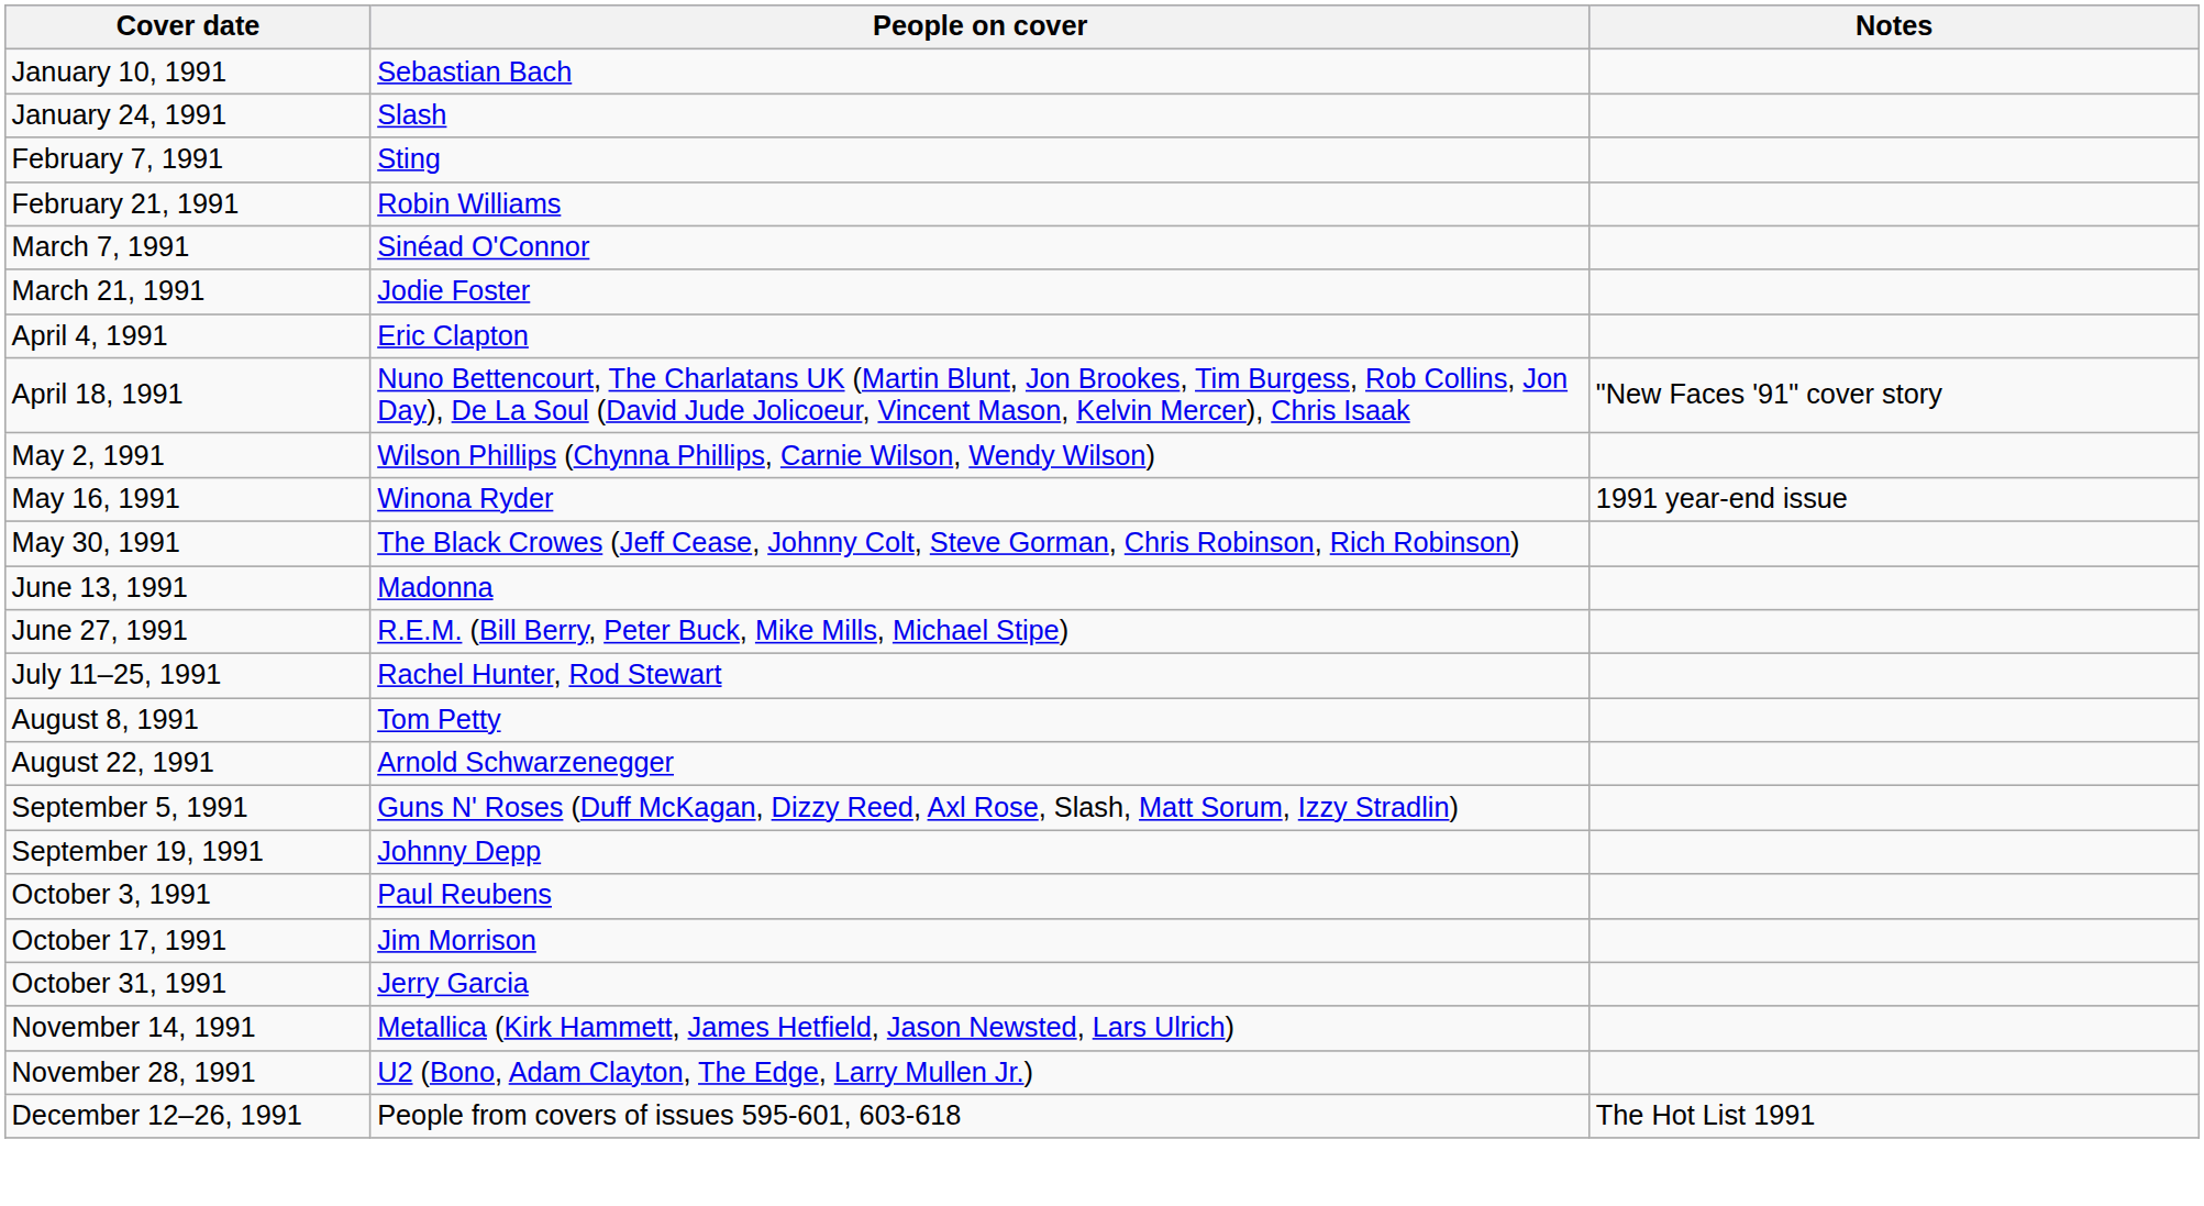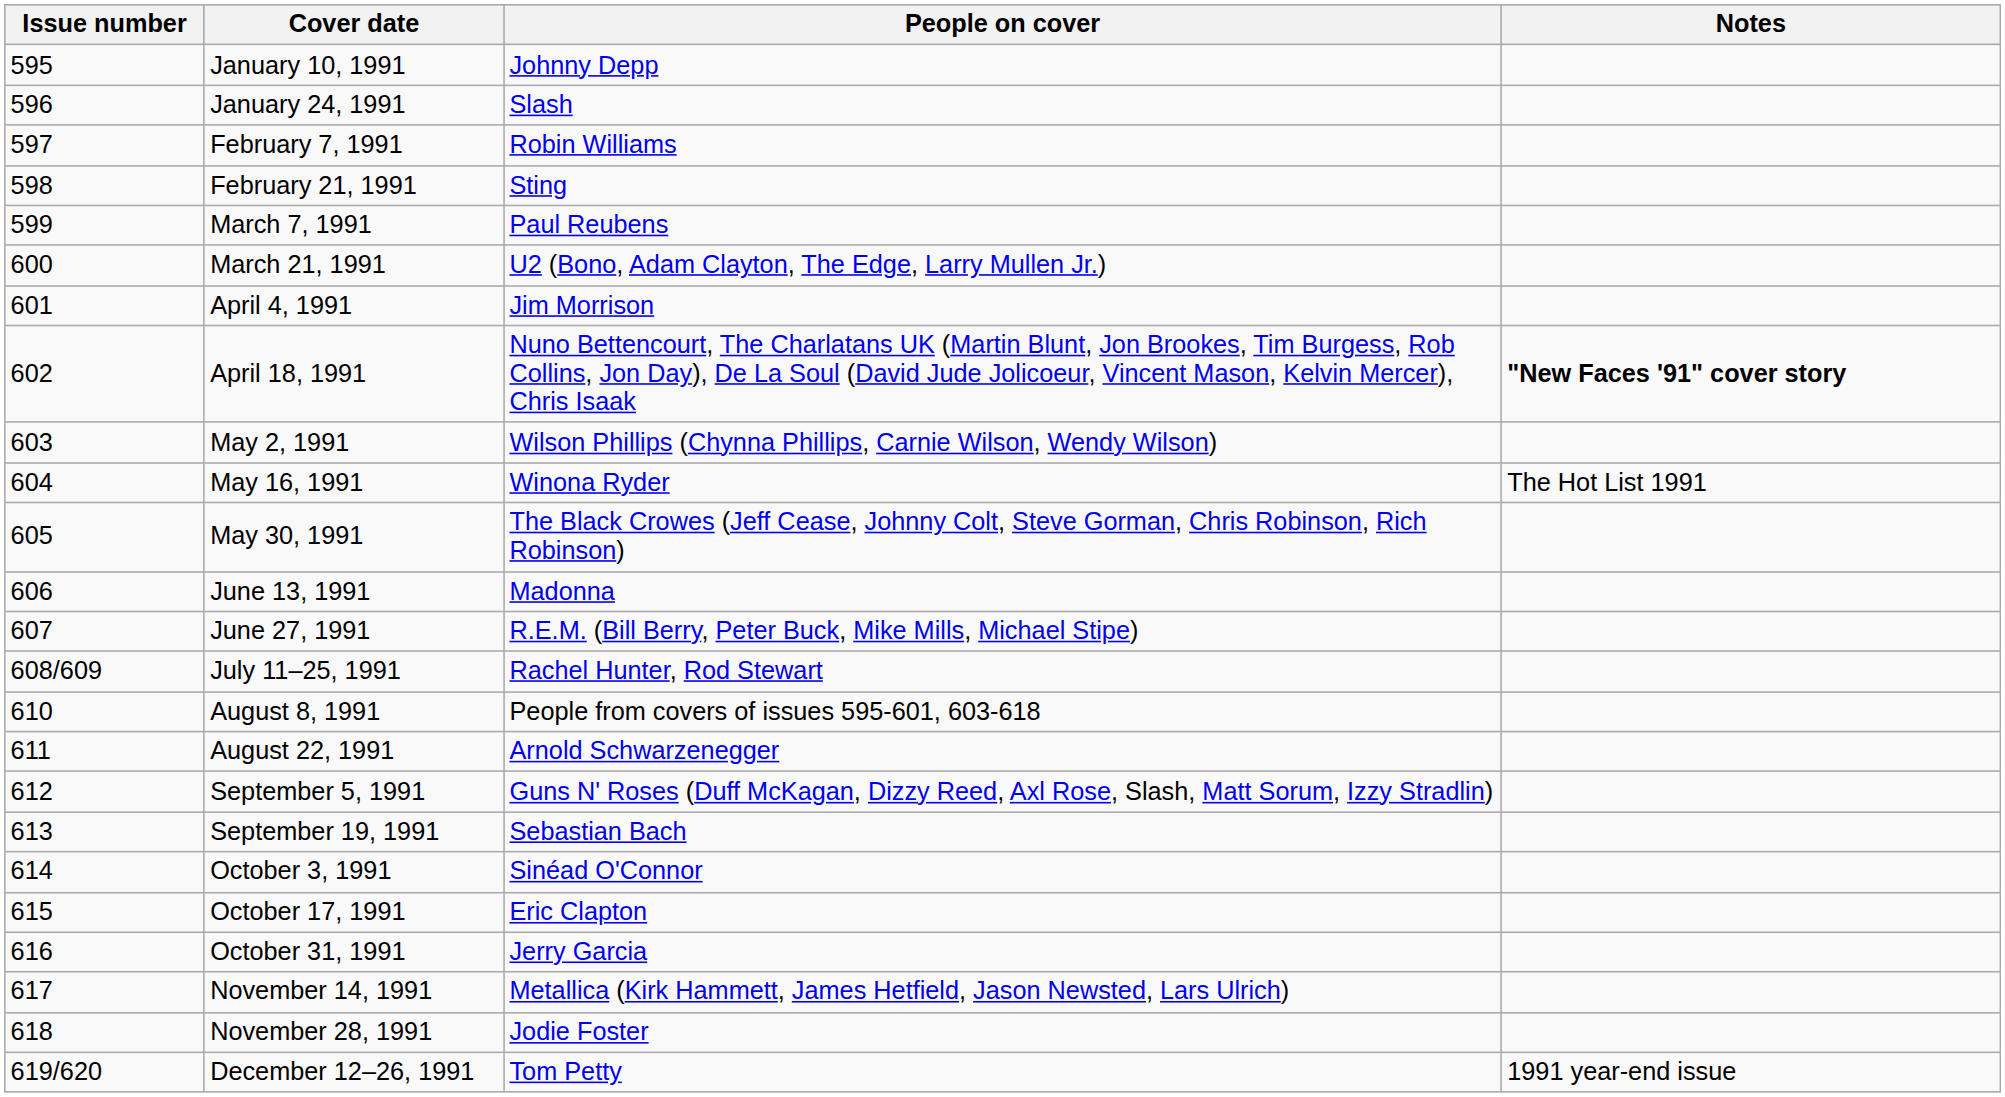 <table class="wikitable sortable" style="margin:auto;width:100%;">
 <tr style="background:#ccf;">
+<th style="width:10%;">Issue number</th>
 <th style="width:15%;">Cover date</th>
 <th style="width:50%;">People on cover</th>
 <th style="width:25%;">Notes</th>
 </tr>
 <tr>
+<td>595</td>
 <td>January 10, 1991</td>
-<td><a href='#'>Sebastian Bach</a></td>
+<td><a href='#'>Johnny Depp</a></td>
 <td></td>
 </tr>
 <tr>
+<td>596</td>
 <td>January 24, 1991</td>
 <td><a href='#'>Slash</a></td>
 <td></td>
 </tr>
 <tr>
+<td>597</td>
 <td>February 7, 1991</td>
+<td><a href='#'>Robin Williams</a></td>
+<td></td>
+</tr>
+<tr>
+<td>598</td>
+<td>February 21, 1991</td>
 <td><a href='#'>Sting</a></td>
 <td></td>
 </tr>
 <tr>
-<td>February 21, 1991</td>
-<td><a href='#'>Robin Williams</a></td>
+<td>599</td>
+<td>March 7, 1991</td>
+<td><a href='#'>Paul Reubens</a></td>
 <td></td>
 </tr>
 <tr>
-<td>March 7, 1991</td>
-<td><a href='#'>Sinéad O'Connor</a></td>
+<td>600</td>
+<td>March 21, 1991</td>
+<td><a href='#'>U2</a> (<a href='#'>Bono</a>, <a href='#'>Adam Clayton</a>, <a href='#'>The Edge</a>, <a href='#'>Larry Mullen Jr.</a>)</td>
 <td></td>
 </tr>
 <tr>
-<td>March 21, 1991</td>
-<td><a href='#'>Jodie Foster</a></td>
+<td>601</td>
+<td>April 4, 1991</td>
+<td><a href='#'>Jim Morrison</a></td>
 <td></td>
 </tr>
 <tr>
-<td>April 4, 1991</td>
-<td><a href='#'>Eric Clapton</a></td>
-<td></td>
+<td>602</td>
+<td>April 18, 1991</td>
+<td><a href='#'>Nuno Bettencourt</a>, <a href='#'>The Charlatans UK</a> (<a href='#'>Martin Blunt</a>, <a href='#'>Jon Brookes</a>, <a href='#'>Tim Burgess</a>, <a href='#'>Rob Collins</a>, <a href='#'>Jon Day</a>), <a href='#'>De La Soul</a> (<a href='#'>David Jude Jolicoeur</a>, <a href='#'>Vincent Mason</a>, <a href='#'>Kelvin Mercer</a>), <a href='#'>Chris Isaak</a></td>
+<td><strong>"New Faces '91" cover story</strong></td>
 </tr>
 <tr>
-<td>April 18, 1991</td>
-<td><a href='#'>Nuno Bettencourt</a>, <a href='#'>The Charlatans UK</a> (<a href='#'>Martin Blunt</a>, <a href='#'>Jon Brookes</a>, <a href='#'>Tim Burgess</a>, <a href='#'>Rob Collins</a>, <a href='#'>Jon Day</a>), <a href='#'>De La Soul</a> (<a href='#'>David Jude Jolicoeur</a>, <a href='#'>Vincent Mason</a>, <a href='#'>Kelvin Mercer</a>), <a href='#'>Chris Isaak</a></td>
-<td>"New Faces '91" cover story</td>
-</tr>
-<tr>
+<td>603</td>
 <td>May 2, 1991</td>
 <td><a href='#'>Wilson Phillips</a> (<a href='#'>Chynna Phillips</a>, <a href='#'>Carnie Wilson</a>, <a href='#'>Wendy Wilson</a>)</td>
 <td></td>
 </tr>
 <tr>
+<td>604</td>
 <td>May 16, 1991</td>
 <td><a href='#'>Winona Ryder</a></td>
-<td>1991 year-end issue</td>
+<td>The Hot List 1991</td>
 </tr>
 <tr>
+<td>605</td>
 <td>May 30, 1991</td>
 <td><a href='#'>The Black Crowes</a> (<a href='#'>Jeff Cease</a>, <a href='#'>Johnny Colt</a>, <a href='#'>Steve Gorman</a>, <a href='#'>Chris Robinson</a>, <a href='#'>Rich Robinson</a>)</td>
 <td></td>
 </tr>
 <tr>
+<td>606</td>
 <td>June 13, 1991</td>
 <td><a href='#'>Madonna</a></td>
 <td></td>
 </tr>
 <tr>
+<td>607</td>
 <td>June 27, 1991</td>
 <td><a href='#'>R.E.M.</a> (<a href='#'>Bill Berry</a>, <a href='#'>Peter Buck</a>, <a href='#'>Mike Mills</a>, <a href='#'>Michael Stipe</a>)</td>
 <td></td>
 </tr>
 <tr>
+<td>608/609</td>
 <td>July 11–25, 1991</td>
 <td><a href='#'>Rachel Hunter</a>, <a href='#'>Rod Stewart</a></td>
 <td></td>
 </tr>
 <tr>
+<td>610</td>
 <td>August 8, 1991</td>
-<td><a href='#'>Tom Petty</a></td>
+<td>People from covers of issues 595-601, 603-618</td>
 <td></td>
 </tr>
 <tr>
+<td>611</td>
 <td>August 22, 1991</td>
 <td><a href='#'>Arnold Schwarzenegger</a></td>
 <td></td>
 </tr>
 <tr>
+<td>612</td>
 <td>September 5, 1991</td>
 <td><a href='#'>Guns N' Roses</a> (<a href='#'>Duff McKagan</a>, <a href='#'>Dizzy Reed</a>, <a href='#'>Axl Rose</a>, Slash, <a href='#'>Matt Sorum</a>, <a href='#'>Izzy Stradlin</a>)</td>
 <td></td>
 </tr>
 <tr>
+<td>613</td>
 <td>September 19, 1991</td>
-<td><a href='#'>Johnny Depp</a></td>
+<td><a href='#'>Sebastian Bach</a></td>
 <td></td>
 </tr>
 <tr>
+<td>614</td>
 <td>October 3, 1991</td>
-<td><a href='#'>Paul Reubens</a></td>
+<td><a href='#'>Sinéad O'Connor</a></td>
 <td></td>
 </tr>
 <tr>
+<td>615</td>
 <td>October 17, 1991</td>
-<td><a href='#'>Jim Morrison</a></td>
+<td><a href='#'>Eric Clapton</a></td>
 <td></td>
 </tr>
 <tr>
+<td>616</td>
 <td>October 31, 1991</td>
 <td><a href='#'>Jerry Garcia</a></td>
 <td></td>
 </tr>
 <tr>
+<td>617</td>
 <td>November 14, 1991</td>
 <td><a href='#'>Metallica</a> (<a href='#'>Kirk Hammett</a>, <a href='#'>James Hetfield</a>, <a href='#'>Jason Newsted</a>, <a href='#'>Lars Ulrich</a>)</td>
 <td></td>
 </tr>
 <tr>
+<td>618</td>
 <td>November 28, 1991</td>
-<td><a href='#'>U2</a> (<a href='#'>Bono</a>, <a href='#'>Adam Clayton</a>, <a href='#'>The Edge</a>, <a href='#'>Larry Mullen Jr.</a>)</td>
+<td><a href='#'>Jodie Foster</a></td>
 <td></td>
 </tr>
 <tr>
+<td>619/620</td>
 <td>December 12–26, 1991</td>
-<td>People from covers of issues 595-601, 603-618</td>
-<td>The Hot List 1991</td>
+<td><a href='#'>Tom Petty</a></td>
+<td>1991 year-end issue</td>
 </tr>
 </table>
